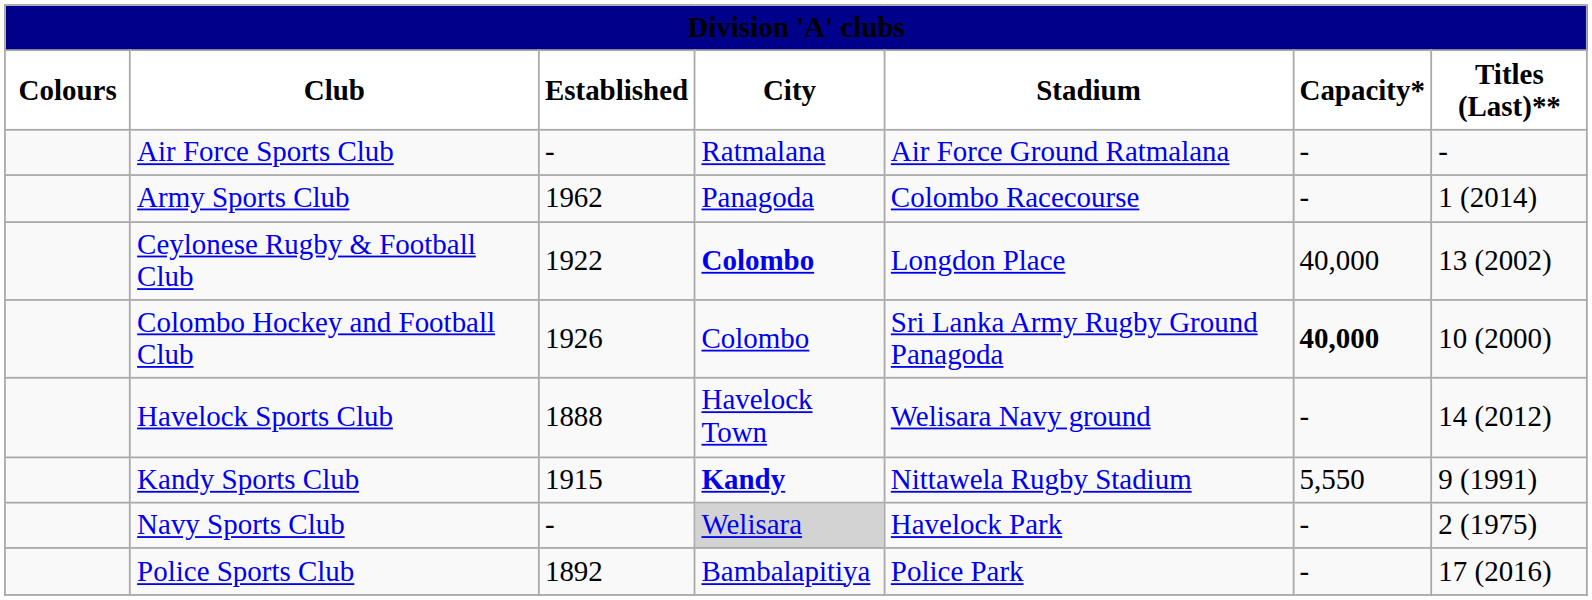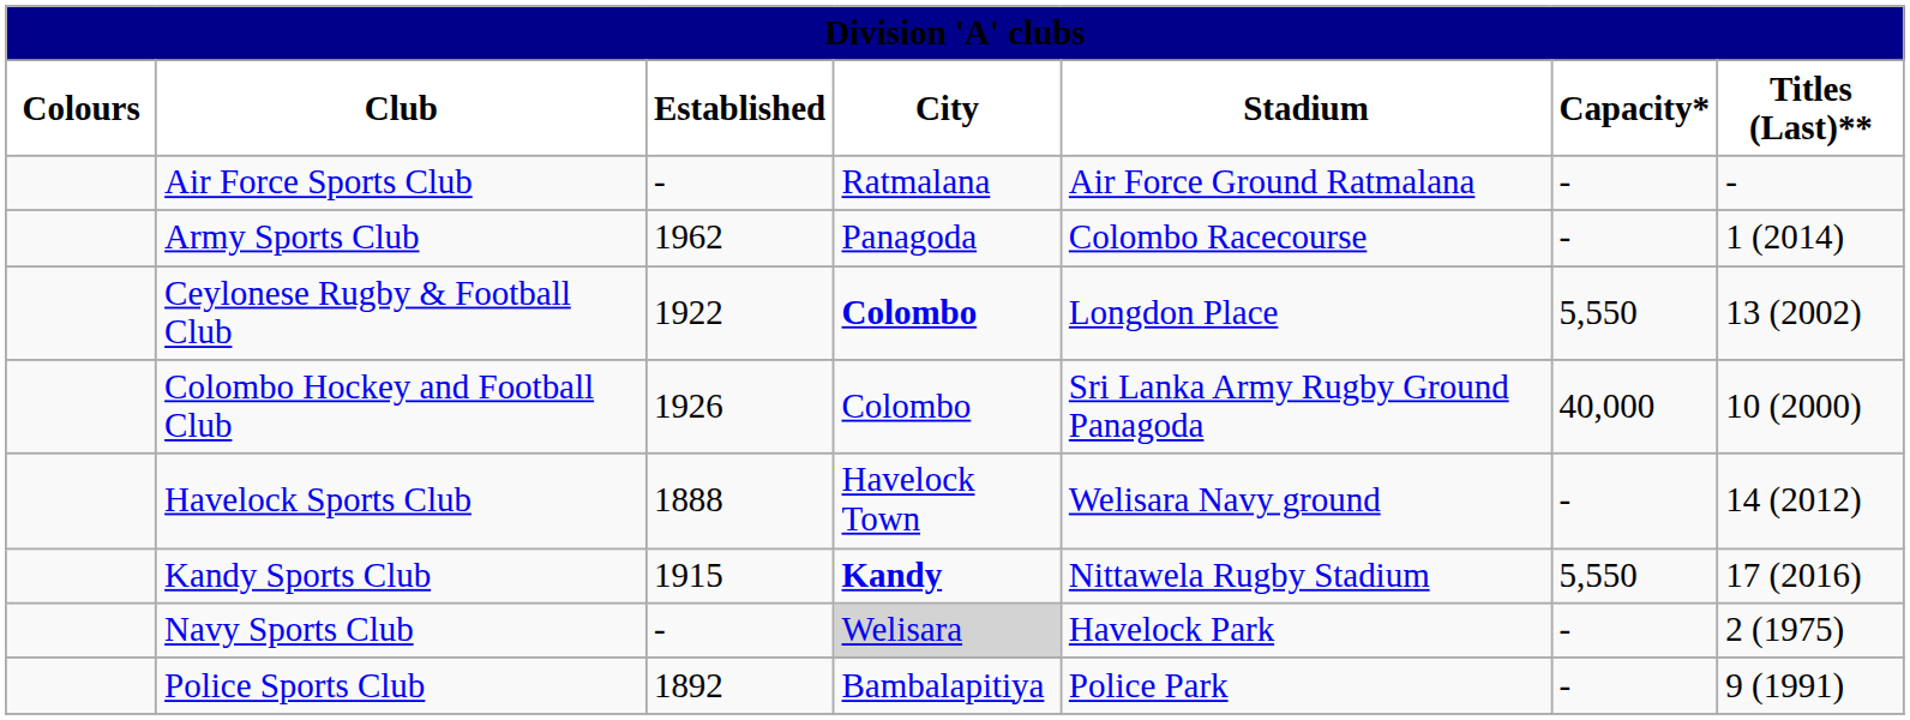 <table class="wikitable" style="width: 99%">
 <tr>
 <td style="background:darkblue; text-align:center;" colspan="9"><strong><span>Division 'A' clubs</span></strong></td>
 </tr>
 <tr>
 <th style="background:white; width:8%">Colours</th>
 <th style="background:white; width:27%">Club</th>
 <th style="background:white; width:8%">Established</th>
 <th style="background:white; width:12%">City</th>
 <th style="background:white; width:27%">Stadium</th>
 <th style="background:white; width:8%">Capacity*</th>
 <th style="background:white; width:10%">Titles (Last)**</th>
 </tr>
 <tr>
 <td></td>
 <td><a href='#'>Air Force Sports Club</a></td>
 <td>-</td>
 <td><a href='#'>Ratmalana</a></td>
 <td><a href='#'>Air Force Ground Ratmalana</a></td>
 <td>-</td>
 <td>-</td>
 </tr>
 <tr>
 <td></td>
 <td><a href='#'>Army Sports Club</a></td>
 <td>1962</td>
 <td><a href='#'>Panagoda</a></td>
 <td><a href='#'>Colombo Racecourse</a></td>
 <td>-</td>
 <td>1 (2014)</td>
 </tr>
 <tr>
 <td></td>
 <td><a href='#'>Ceylonese Rugby & Football Club</a></td>
 <td>1922</td>
 <td><strong><a href='#'>Colombo</a></strong></td>
 <td><a href='#'>Longdon Place</a></td>
-<td>40,000</td>
+<td>5,550</td>
 <td>13 (2002)</td>
 </tr>
 <tr>
 <td></td>
 <td><a href='#'>Colombo Hockey and Football Club</a></td>
 <td>1926</td>
 <td><a href='#'>Colombo</a></td>
 <td><a href='#'>Sri Lanka Army Rugby Ground Panagoda </a></td>
-<td><strong>40,000</strong></td>
+<td>40,000</td>
 <td>10 (2000)</td>
 </tr>
 <tr>
 <td></td>
 <td><a href='#'>Havelock Sports Club</a></td>
 <td>1888</td>
 <td><a href='#'>Havelock Town</a></td>
 <td><a href='#'>Welisara Navy ground</a></td>
 <td>-</td>
 <td>14 (2012)</td>
 </tr>
 <tr>
 <td></td>
 <td><a href='#'>Kandy Sports Club</a></td>
 <td>1915</td>
 <td><strong><a href='#'>Kandy</a></strong></td>
 <td><a href='#'>Nittawela Rugby Stadium</a></td>
 <td>5,550</td>
-<td>9 (1991)</td>
+<td>17 (2016)</td>
 </tr>
 <tr>
 <td></td>
 <td><a href='#'>Navy Sports Club</a></td>
 <td>-</td>
 <td style="background: lightgrey;"><a href='#'>Welisara</a></td>
 <td><a href='#'>Havelock Park</a></td>
 <td>-</td>
 <td>2 (1975)</td>
 </tr>
 <tr>
 <td></td>
 <td><a href='#'>Police Sports Club</a></td>
 <td>1892</td>
 <td><a href='#'>Bambalapitiya</a></td>
 <td><a href='#'>Police Park</a></td>
 <td>-</td>
-<td>17 (2016)</td>
+<td>9 (1991)</td>
 </tr>
 </table>
